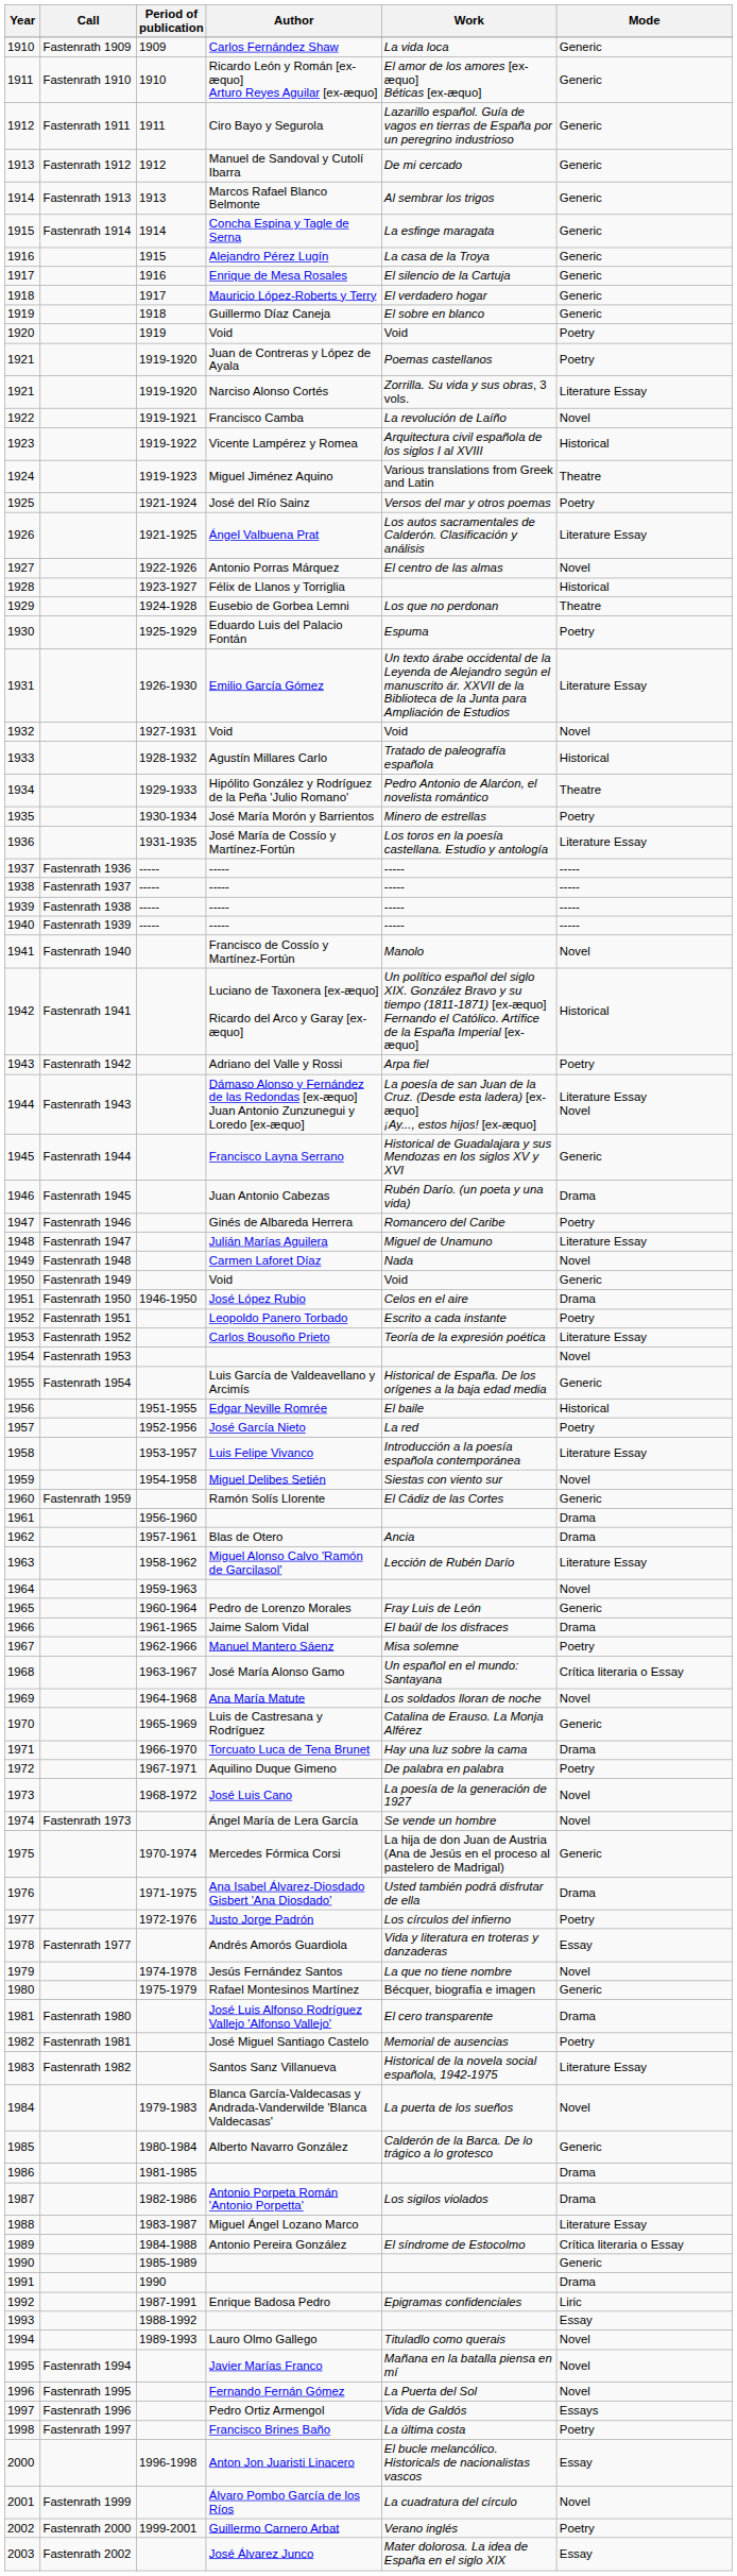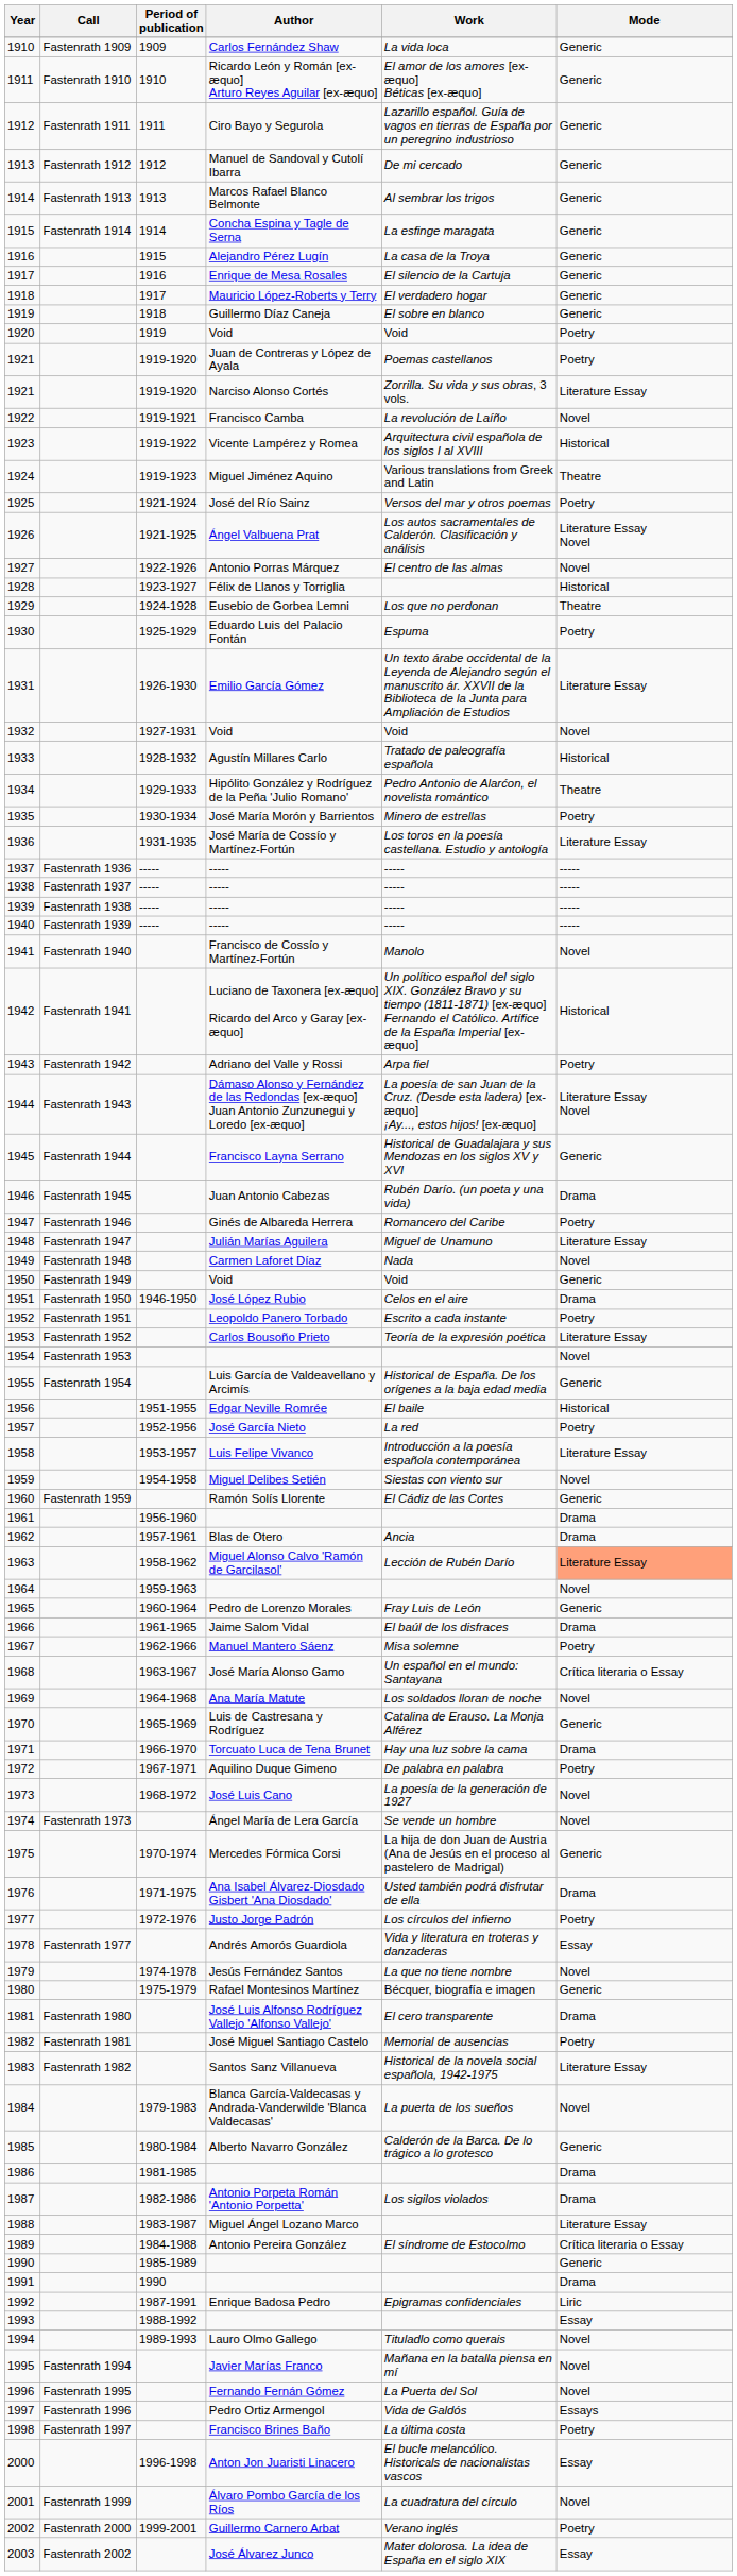 <table class="wikitable">
 <tr>
 <th width="40">Year</th>
 <th width="120">Call</th>
 <th width="40">Period of publication</th>
 <th width="225">Author</th>
 <th width="225">Work</th>
 <th width="225">Mode</th>
 </tr>
 <tr>
 </tr>
 <tr bgcolor="#dddddd" |>
 </tr>
 <tr>
 <td>1910</td>
 <td>Fastenrath 1909</td>
 <td>1909</td>
 <td><a href='#'>Carlos Fernández Shaw</a></td>
 <td><em>La vida loca</em></td>
 <td>Generic</td>
 </tr>
 <tr>
 <td>1911</td>
 <td>Fastenrath 1910</td>
 <td>1910</td>
 <td>Ricardo León y Román [ex-æquo]<br><a href='#'>Arturo Reyes Aguilar</a> [ex-æquo]</td>
 <td><em>El amor de los amores</em> [ex-æquo]<br><em>Béticas</em> [ex-æquo]</td>
 <td>Generic</td>
 </tr>
 <tr>
 <td>1912</td>
 <td>Fastenrath 1911</td>
 <td>1911</td>
 <td>Ciro Bayo y Segurola</td>
 <td><em>Lazarillo español. Guía de vagos en tierras de España por un peregrino industrioso</em></td>
 <td>Generic</td>
 </tr>
 <tr>
 <td>1913</td>
 <td>Fastenrath 1912</td>
 <td>1912</td>
 <td>Manuel de Sandoval y Cutolí Ibarra</td>
 <td><em>De mi cercado</em></td>
 <td>Generic</td>
 </tr>
 <tr>
 <td>1914</td>
 <td>Fastenrath 1913</td>
 <td>1913</td>
 <td>Marcos Rafael Blanco Belmonte</td>
 <td><em>Al sembrar los trigos</em></td>
 <td>Generic</td>
 </tr>
 <tr>
 <td>1915</td>
 <td>Fastenrath 1914</td>
 <td>1914</td>
 <td><a href='#'>Concha Espina y Tagle de Serna</a></td>
 <td><em>La esfinge maragata</em></td>
 <td>Generic</td>
 </tr>
 <tr>
 <td>1916</td>
 <td></td>
 <td>1915</td>
 <td><a href='#'>Alejandro Pérez Lugín</a></td>
 <td><em>La casa de la Troya</em></td>
 <td>Generic</td>
 </tr>
 <tr>
 <td>1917</td>
 <td></td>
 <td>1916</td>
 <td><a href='#'>Enrique de Mesa Rosales</a></td>
 <td><em>El silencio de la Cartuja</em></td>
 <td>Generic</td>
 </tr>
 <tr>
 <td>1918</td>
 <td></td>
 <td>1917</td>
 <td><a href='#'>Mauricio López-Roberts y Terry</a></td>
 <td><em>El verdadero hogar</em></td>
 <td>Generic</td>
 </tr>
 <tr>
 <td>1919</td>
 <td></td>
 <td>1918</td>
 <td>Guillermo Díaz Caneja</td>
 <td><em>El sobre en blanco</em></td>
 <td>Generic</td>
 </tr>
 <tr>
 <td>1920</td>
 <td></td>
 <td>1919</td>
 <td>Void</td>
 <td>Void</td>
 <td>Poetry</td>
 </tr>
 <tr>
 <td>1921</td>
 <td></td>
 <td>1919-1920</td>
 <td>Juan de Contreras y López de Ayala</td>
 <td><em>Poemas castellanos</em></td>
 <td>Poetry</td>
 </tr>
 <tr>
 <td>1921</td>
 <td></td>
 <td>1919-1920</td>
 <td>Narciso Alonso Cortés</td>
 <td><em>Zorrilla. Su vida y sus obras</em>, 3 vols.</td>
 <td>Literature Essay</td>
 </tr>
 <tr>
 <td>1922</td>
 <td></td>
 <td>1919-1921</td>
 <td>Francisco Camba</td>
 <td><em>La revolución de Laíño</em></td>
 <td>Novel</td>
 </tr>
 <tr>
 <td>1923</td>
 <td></td>
 <td>1919-1922</td>
 <td>Vicente Lampérez y Romea</td>
 <td><em>Arquitectura civil española de los siglos I al XVIII</em></td>
 <td>Historical</td>
 </tr>
 <tr>
 <td>1924</td>
 <td><br></td>
 <td>1919-1923</td>
 <td>Miguel Jiménez Aquino</td>
 <td>Various translations from Greek and Latin</td>
 <td>Theatre</td>
 </tr>
 <tr>
 <td>1925</td>
 <td></td>
 <td>1921-1924</td>
 <td>José del Río Sainz</td>
 <td><em>Versos del mar y otros poemas</em></td>
 <td>Poetry</td>
 </tr>
 <tr>
 <td>1926</td>
 <td></td>
 <td>1921-1925</td>
 <td><a href='#'>Ángel Valbuena Prat</a></td>
 <td><em>Los autos sacramentales de Calderón. Clasificación y análisis</em></td>
-<td>Literature Essay</td>
+<td>Literature Essay<br>Novel</td>
 </tr>
 <tr>
 <td>1927</td>
 <td></td>
 <td>1922-1926</td>
 <td>Antonio Porras Márquez</td>
 <td><em>El centro de las almas</em></td>
 <td>Novel</td>
 </tr>
 <tr>
 <td>1928</td>
 <td></td>
 <td>1923-1927</td>
 <td>Félix de Llanos y Torriglia</td>
 <td></td>
 <td>Historical</td>
 </tr>
 <tr>
 <td>1929</td>
 <td></td>
 <td>1924-1928</td>
 <td>Eusebio de Gorbea Lemni</td>
 <td><em>Los que no perdonan</em></td>
 <td>Theatre</td>
 </tr>
 <tr>
 <td>1930</td>
 <td></td>
 <td>1925-1929</td>
 <td>Eduardo Luis del Palacio Fontán</td>
 <td><em>Espuma</em></td>
 <td>Poetry</td>
 </tr>
 <tr>
 <td>1931</td>
 <td></td>
 <td>1926-1930</td>
 <td><a href='#'>Emilio García Gómez</a></td>
 <td><em>Un texto árabe occidental de la Leyenda de Alejandro según el manuscrito ár. XXVII de la Biblioteca de la Junta para Ampliación de Estudios</em></td>
 <td>Literature Essay</td>
 </tr>
 <tr>
 <td>1932</td>
 <td></td>
 <td>1927-1931</td>
 <td>Void</td>
 <td>Void</td>
 <td>Novel</td>
 </tr>
 <tr>
 <td>1933</td>
 <td></td>
 <td>1928-1932</td>
 <td>Agustín Millares Carlo</td>
 <td><em>Tratado de paleografía española</em></td>
 <td>Historical</td>
 </tr>
 <tr>
 <td>1934</td>
 <td><br></td>
 <td>1929-1933</td>
 <td>Hipólito González y Rodríguez de la Peña 'Julio Romano'</td>
 <td><em>Pedro Antonio de Alarćon, el novelista romántico</em></td>
 <td>Theatre</td>
 </tr>
 <tr>
 <td>1935</td>
 <td></td>
 <td>1930-1934</td>
 <td>José María Morón y Barrientos</td>
 <td><em>Minero de estrellas</em></td>
 <td>Poetry</td>
 </tr>
 <tr>
 <td>1936</td>
 <td></td>
 <td>1931-1935</td>
 <td>José María de Cossío y Martínez-Fortún</td>
 <td><em>Los toros en la poesía castellana. Estudio y antología</em></td>
 <td>Literature Essay</td>
 </tr>
 <tr>
 <td>1937</td>
 <td>Fastenrath 1936</td>
 <td>-----</td>
 <td>-----</td>
 <td>-----</td>
 <td>-----</td>
 </tr>
 <tr>
 <td>1938</td>
 <td>Fastenrath 1937</td>
 <td>-----</td>
 <td>-----</td>
 <td>-----</td>
 <td>-----</td>
 </tr>
 <tr>
 <td>1939</td>
 <td>Fastenrath 1938</td>
 <td>-----</td>
 <td>-----</td>
 <td>-----</td>
 <td>-----</td>
 </tr>
 <tr>
 <td>1940</td>
 <td>Fastenrath 1939</td>
 <td>-----</td>
 <td>-----</td>
 <td>-----</td>
 <td>-----</td>
 </tr>
 <tr>
 <td>1941</td>
 <td>Fastenrath 1940</td>
 <td></td>
 <td>Francisco de Cossío y Martínez-Fortún</td>
 <td><em>Manolo</em></td>
 <td>Novel</td>
 </tr>
 <tr>
 <td>1942</td>
 <td>Fastenrath 1941</td>
 <td></td>
 <td>Luciano de Taxonera [ex-æquo]<br><br>Ricardo del Arco y Garay [ex-æquo]</td>
 <td><em>Un político español del siglo XIX. González Bravo y su tiempo (1811-1871)</em> [ex-æquo]<br><em>Fernando el Católico. Artífice de la España Imperial</em> [ex-æquo]</td>
 <td>Historical</td>
 </tr>
 <tr>
 <td>1943</td>
 <td>Fastenrath 1942</td>
 <td></td>
 <td>Adriano del Valle y Rossi</td>
 <td><em>Arpa fiel</em></td>
 <td>Poetry</td>
 </tr>
 <tr>
 <td>1944</td>
 <td>Fastenrath 1943</td>
 <td></td>
 <td><a href='#'>Dámaso Alonso y Fernández de las Redondas</a> [ex-æquo]<br>Juan Antonio Zunzunegui y Loredo [ex-æquo]</td>
 <td><em>La poesía de san Juan de la Cruz. (Desde esta ladera)</em> [ex-æquo]<br><em>¡Ay..., estos hijos!</em> [ex-æquo]</td>
 <td>Literature Essay<br>Novel</td>
 </tr>
 <tr>
 <td>1945</td>
 <td>Fastenrath 1944</td>
 <td></td>
 <td><a href='#'>Francisco Layna Serrano</a></td>
 <td><em>Historical de Guadalajara y sus Mendozas en los siglos XV y XVI</em></td>
 <td>Generic</td>
 </tr>
 <tr>
 <td>1946</td>
 <td>Fastenrath 1945</td>
 <td></td>
 <td>Juan Antonio Cabezas</td>
 <td><em>Rubén Darío. (un poeta y una vida)</em></td>
 <td>Drama</td>
 </tr>
 <tr>
 <td>1947</td>
 <td>Fastenrath 1946</td>
 <td></td>
 <td>Ginés de Albareda Herrera</td>
 <td><em>Romancero del Caribe</em></td>
 <td>Poetry</td>
 </tr>
 <tr>
 <td>1948</td>
 <td>Fastenrath 1947</td>
 <td></td>
 <td><a href='#'>Julián Marías Aguilera</a></td>
 <td><em>Miguel de Unamuno</em></td>
 <td>Literature Essay</td>
 </tr>
 <tr>
 <td>1949</td>
 <td>Fastenrath 1948</td>
 <td></td>
 <td><a href='#'>Carmen Laforet Díaz</a></td>
 <td><em>Nada</em></td>
 <td>Novel</td>
 </tr>
 <tr>
 <td>1950</td>
 <td>Fastenrath 1949</td>
 <td></td>
 <td>Void</td>
 <td>Void</td>
 <td>Generic</td>
 </tr>
 <tr>
 <td>1951</td>
 <td>Fastenrath 1950</td>
 <td>1946-1950</td>
 <td><a href='#'>José López Rubio</a></td>
 <td><em>Celos en el aire</em></td>
 <td>Drama</td>
 </tr>
 <tr>
 <td>1952</td>
 <td>Fastenrath 1951</td>
 <td></td>
 <td><a href='#'>Leopoldo Panero Torbado</a></td>
 <td><em>Escrito a cada instante</em></td>
 <td>Poetry</td>
 </tr>
 <tr>
 <td>1953</td>
 <td>Fastenrath 1952</td>
 <td></td>
 <td><a href='#'>Carlos Bousoño Prieto</a></td>
 <td><em>Teoría de la expresión poética</em></td>
 <td>Literature Essay</td>
 </tr>
 <tr>
 <td>1954</td>
 <td>Fastenrath 1953</td>
 <td></td>
 <td></td>
 <td></td>
 <td>Novel</td>
 </tr>
 <tr>
 <td>1955</td>
 <td>Fastenrath 1954</td>
 <td></td>
 <td>Luis García de Valdeavellano y Arcimís</td>
 <td><em>Historical de España. De los orígenes a la baja edad media</em></td>
 <td>Generic</td>
 </tr>
 <tr>
 <td>1956</td>
 <td></td>
 <td>1951-1955</td>
 <td><a href='#'>Edgar Neville Romrée</a></td>
 <td><em>El baile</em></td>
 <td>Historical</td>
 </tr>
 <tr>
 <td>1957</td>
 <td></td>
 <td>1952-1956</td>
 <td><a href='#'>José García Nieto</a></td>
 <td><em>La red</em></td>
 <td>Poetry</td>
 </tr>
 <tr>
 <td>1958</td>
 <td></td>
 <td>1953-1957</td>
 <td><a href='#'>Luis Felipe Vivanco</a></td>
 <td><em>Introducción a la poesía española contemporánea</em></td>
 <td>Literature Essay</td>
 </tr>
 <tr>
 <td>1959</td>
 <td></td>
 <td>1954-1958</td>
 <td><a href='#'>Miguel Delibes Setién</a></td>
 <td><em>Siestas con viento sur</em></td>
 <td>Novel</td>
 </tr>
 <tr>
 <td>1960</td>
 <td>Fastenrath 1959</td>
 <td></td>
 <td>Ramón Solís Llorente</td>
 <td><em>El Cádiz de las Cortes</em></td>
 <td>Generic</td>
 </tr>
 <tr>
 <td>1961</td>
 <td></td>
 <td>1956-1960</td>
 <td></td>
 <td></td>
 <td>Drama</td>
 </tr>
 <tr>
 <td>1962</td>
 <td></td>
 <td>1957-1961</td>
 <td>Blas de Otero</td>
 <td><em>Ancia</em></td>
 <td>Drama</td>
 </tr>
 <tr>
 <td>1963</td>
 <td></td>
 <td>1958-1962</td>
 <td><a href='#'>Miguel Alonso Calvo 'Ramón de Garcilasol'</a></td>
 <td><em>Lección de Rubén Darío</em></td>
-<td>Literature Essay</td>
+<td style="background: lightsalmon;">Literature Essay</td>
 </tr>
 <tr>
 <td>1964</td>
 <td></td>
 <td>1959-1963</td>
 <td></td>
 <td></td>
 <td>Novel</td>
 </tr>
 <tr>
 <td>1965</td>
 <td></td>
 <td>1960-1964</td>
 <td>Pedro de Lorenzo Morales</td>
 <td><em>Fray Luis de León</em></td>
 <td>Generic</td>
 </tr>
 <tr>
 <td>1966</td>
 <td></td>
 <td>1961-1965</td>
 <td>Jaime Salom Vidal</td>
 <td><em>El baúl de los disfraces</em></td>
 <td>Drama</td>
 </tr>
 <tr>
 <td>1967</td>
 <td></td>
 <td>1962-1966</td>
 <td><a href='#'>Manuel Mantero Sáenz</a></td>
 <td><em>Misa solemne</em></td>
 <td>Poetry</td>
 </tr>
 <tr>
 <td>1968</td>
 <td></td>
 <td>1963-1967</td>
 <td>José María Alonso Gamo</td>
 <td><em>Un español en el mundo: Santayana</em></td>
 <td>Crítica literaria o Essay</td>
 </tr>
 <tr>
 <td>1969</td>
 <td></td>
 <td>1964-1968</td>
 <td><a href='#'>Ana María Matute</a></td>
 <td><em>Los soldados lloran de noche</em></td>
 <td>Novel</td>
 </tr>
 <tr>
 <td>1970</td>
 <td></td>
 <td>1965-1969</td>
 <td>Luis de Castresana y Rodríguez</td>
 <td><em>Catalina de Erauso. La Monja Alférez</em></td>
 <td>Generic</td>
 </tr>
 <tr>
 <td>1971</td>
 <td></td>
 <td>1966-1970</td>
 <td><a href='#'>Torcuato Luca de Tena Brunet</a></td>
 <td><em>Hay una luz sobre la cama</em></td>
 <td>Drama</td>
 </tr>
 <tr>
 <td>1972</td>
 <td></td>
 <td>1967-1971</td>
 <td>Aquilino Duque Gimeno</td>
 <td><em>De palabra en palabra</em></td>
 <td>Poetry</td>
 </tr>
 <tr>
 <td>1973</td>
 <td></td>
 <td>1968-1972</td>
 <td><a href='#'>José Luis Cano</a></td>
 <td><em>La poesía de la generación de 1927</em></td>
 <td>Novel</td>
 </tr>
 <tr>
 <td>1974</td>
 <td>Fastenrath 1973</td>
 <td></td>
 <td>Ángel María de Lera García</td>
 <td><em>Se vende un hombre</em></td>
 <td>Novel</td>
 </tr>
 <tr>
 <td>1975</td>
 <td></td>
 <td>1970-1974</td>
 <td>Mercedes Fórmica Corsi</td>
 <td>La hija de don Juan de Austria (Ana de Jesús en el proceso al pastelero de Madrigal)</td>
 <td>Generic</td>
 </tr>
 <tr>
 <td>1976</td>
 <td></td>
 <td>1971-1975</td>
 <td><a href='#'>Ana Isabel Álvarez-Diosdado Gisbert 'Ana Diosdado'</a></td>
 <td><em>Usted también podrá disfrutar de ella</em></td>
 <td>Drama</td>
 </tr>
 <tr>
 <td>1977</td>
 <td></td>
 <td>1972-1976</td>
 <td><a href='#'>Justo Jorge Padrón</a></td>
 <td><em>Los círculos del infierno</em></td>
 <td>Poetry</td>
 </tr>
 <tr>
 <td>1978</td>
 <td>Fastenrath 1977</td>
 <td></td>
 <td>Andrés Amorós Guardiola</td>
 <td><em>Vida y literatura en troteras y danzaderas</em></td>
 <td>Essay</td>
 </tr>
 <tr>
 <td>1979</td>
 <td></td>
 <td>1974-1978</td>
 <td>Jesús Fernández Santos</td>
 <td><em>La que no tiene nombre</em></td>
 <td>Novel</td>
 </tr>
 <tr>
 <td>1980</td>
 <td></td>
 <td>1975-1979</td>
 <td>Rafael Montesinos Martínez</td>
 <td>Bécquer, biografía e imagen</td>
 <td>Generic</td>
 </tr>
 <tr>
 <td>1981</td>
 <td>Fastenrath 1980</td>
 <td></td>
 <td><a href='#'>José Luis Alfonso Rodríguez Vallejo 'Alfonso Vallejo'</a></td>
 <td><em>El cero transparente</em></td>
 <td>Drama</td>
 </tr>
 <tr>
 <td>1982</td>
 <td>Fastenrath 1981</td>
 <td></td>
 <td>José Miguel Santiago Castelo</td>
 <td><em>Memorial de ausencias</em></td>
 <td>Poetry</td>
 </tr>
 <tr>
 <td>1983</td>
 <td>Fastenrath 1982</td>
 <td></td>
 <td>Santos Sanz Villanueva</td>
 <td><em>Historical de la novela social española, 1942-1975</em></td>
 <td>Literature Essay</td>
 </tr>
 <tr>
 <td>1984</td>
 <td></td>
 <td>1979-1983</td>
 <td>Blanca García-Valdecasas y Andrada-Vanderwilde 'Blanca Valdecasas'</td>
 <td><em>La puerta de los sueños</em></td>
 <td>Novel</td>
 </tr>
 <tr>
 <td>1985</td>
 <td></td>
 <td>1980-1984</td>
 <td>Alberto Navarro González</td>
 <td><em>Calderón de la Barca. De lo trágico a lo grotesco</em></td>
 <td>Generic</td>
 </tr>
 <tr>
 <td>1986</td>
 <td></td>
 <td>1981-1985</td>
 <td></td>
 <td></td>
 <td>Drama</td>
 </tr>
 <tr>
 <td>1987</td>
 <td></td>
 <td>1982-1986</td>
 <td><a href='#'>Antonio Porpeta Román 'Antonio Porpetta'</a></td>
 <td><em>Los sigilos violados</em></td>
 <td>Drama</td>
 </tr>
 <tr>
 <td>1988</td>
 <td></td>
 <td>1983-1987</td>
 <td>Miguel Ángel Lozano Marco</td>
 <td><em></em></td>
 <td>Literature Essay</td>
 </tr>
 <tr>
 <td>1989</td>
 <td></td>
 <td>1984-1988</td>
 <td>Antonio Pereira González</td>
 <td><em>El síndrome de Estocolmo</em></td>
 <td>Crítica literaria o Essay</td>
 </tr>
 <tr>
 <td>1990</td>
 <td></td>
 <td>1985-1989</td>
 <td></td>
 <td></td>
 <td>Generic</td>
 </tr>
 <tr>
 <td>1991</td>
 <td></td>
 <td>1990</td>
 <td></td>
 <td></td>
 <td>Drama</td>
 </tr>
 <tr>
 <td>1992</td>
 <td></td>
 <td>1987-1991</td>
 <td>Enrique Badosa Pedro</td>
 <td><em>Epigramas confidenciales</em></td>
 <td>Liric</td>
 </tr>
 <tr>
 <td>1993</td>
 <td></td>
 <td>1988-1992</td>
 <td></td>
 <td></td>
 <td>Essay</td>
 </tr>
 <tr>
 <td>1994</td>
 <td></td>
 <td>1989-1993</td>
 <td>Lauro Olmo Gallego</td>
 <td><em>Tituladlo como querais</em></td>
 <td>Novel</td>
 </tr>
 <tr>
 <td>1995</td>
 <td>Fastenrath 1994</td>
 <td></td>
 <td><a href='#'>Javier Marías Franco</a></td>
 <td><em>Mañana en la batalla piensa en mí </em></td>
 <td>Novel</td>
 </tr>
 <tr>
 <td>1996</td>
 <td>Fastenrath 1995</td>
 <td></td>
 <td><a href='#'>Fernando Fernán Gómez</a></td>
 <td><em>La Puerta del Sol</em></td>
 <td>Novel</td>
 </tr>
 <tr>
 <td>1997</td>
 <td>Fastenrath 1996</td>
 <td></td>
 <td>Pedro Ortiz Armengol</td>
 <td><em>Vida de Galdós</em></td>
 <td>Essays</td>
 </tr>
 <tr>
 <td>1998</td>
 <td>Fastenrath 1997</td>
 <td></td>
 <td><a href='#'>Francisco Brines Baño</a></td>
 <td><em>La última costa</em></td>
 <td>Poetry</td>
 </tr>
 <tr>
 <td>2000</td>
 <td></td>
 <td>1996-1998</td>
 <td><a href='#'>Anton Jon Juaristi Linacero</a></td>
 <td><em>El bucle melancólico. Historicals de nacionalistas vascos</em></td>
 <td>Essay</td>
 </tr>
 <tr>
 <td>2001</td>
 <td>Fastenrath 1999</td>
 <td></td>
 <td><a href='#'>Álvaro Pombo García de los Ríos</a></td>
 <td><em>La cuadratura del círculo</em></td>
 <td>Novel</td>
 </tr>
 <tr>
 <td>2002</td>
 <td>Fastenrath 2000</td>
 <td>1999-2001</td>
 <td><a href='#'>Guillermo Carnero Arbat</a></td>
 <td><em>Verano inglés</em></td>
 <td>Poetry</td>
 </tr>
 <tr>
 <td>2003</td>
 <td>Fastenrath 2002</td>
 <td></td>
 <td><a href='#'>José Álvarez Junco</a></td>
 <td><em>Mater dolorosa. La idea de España en el siglo XIX</em></td>
 <td>Essay</td>
 </tr>
 </table>
